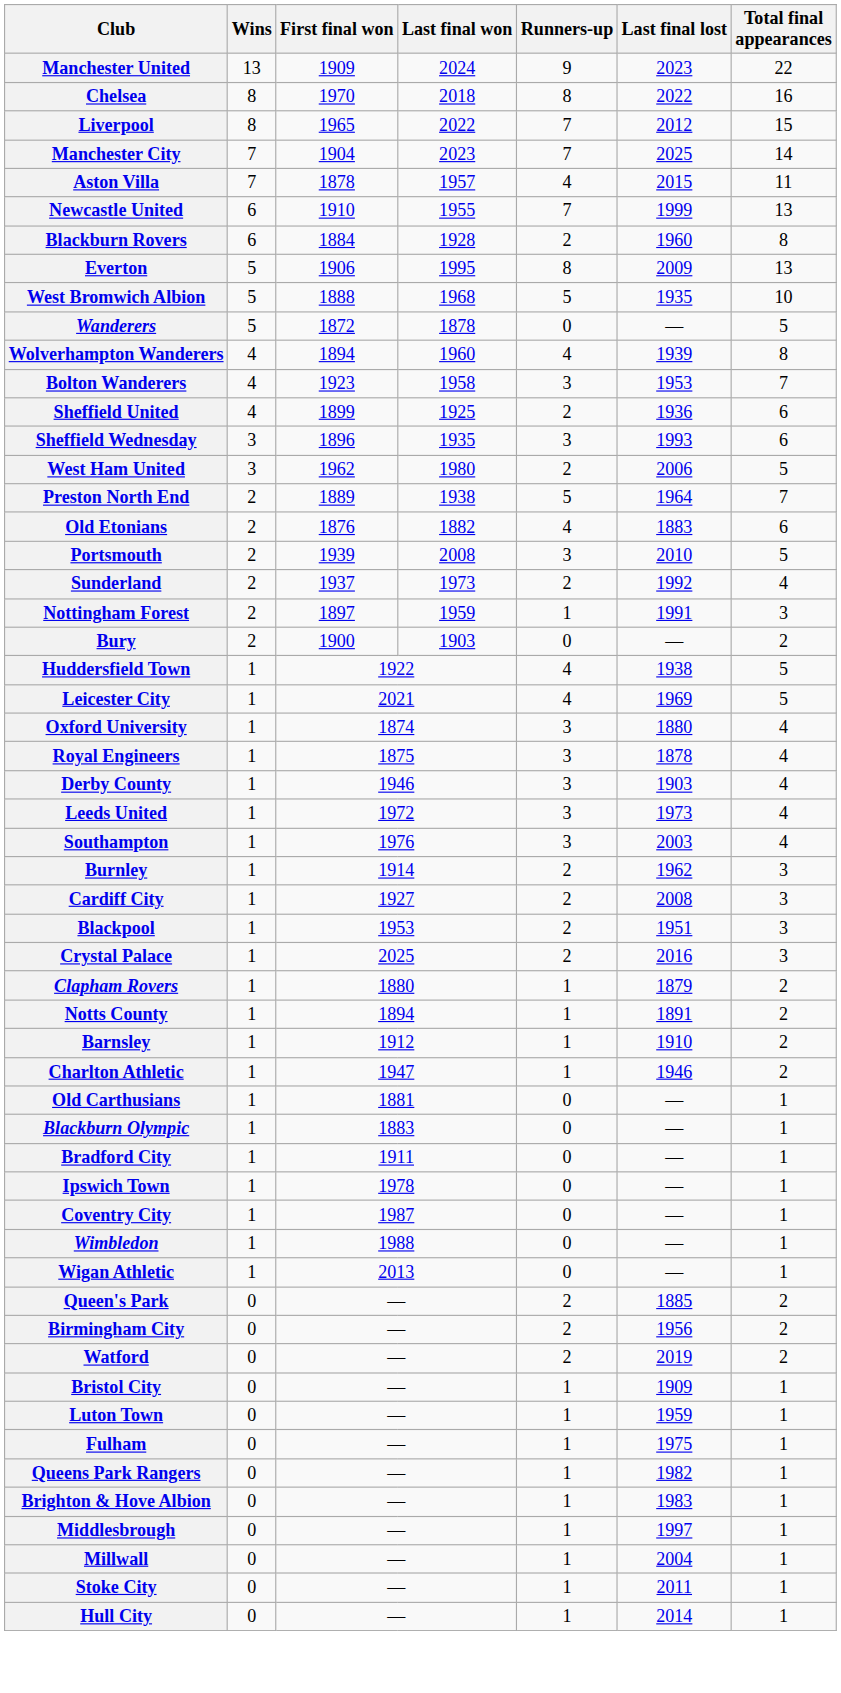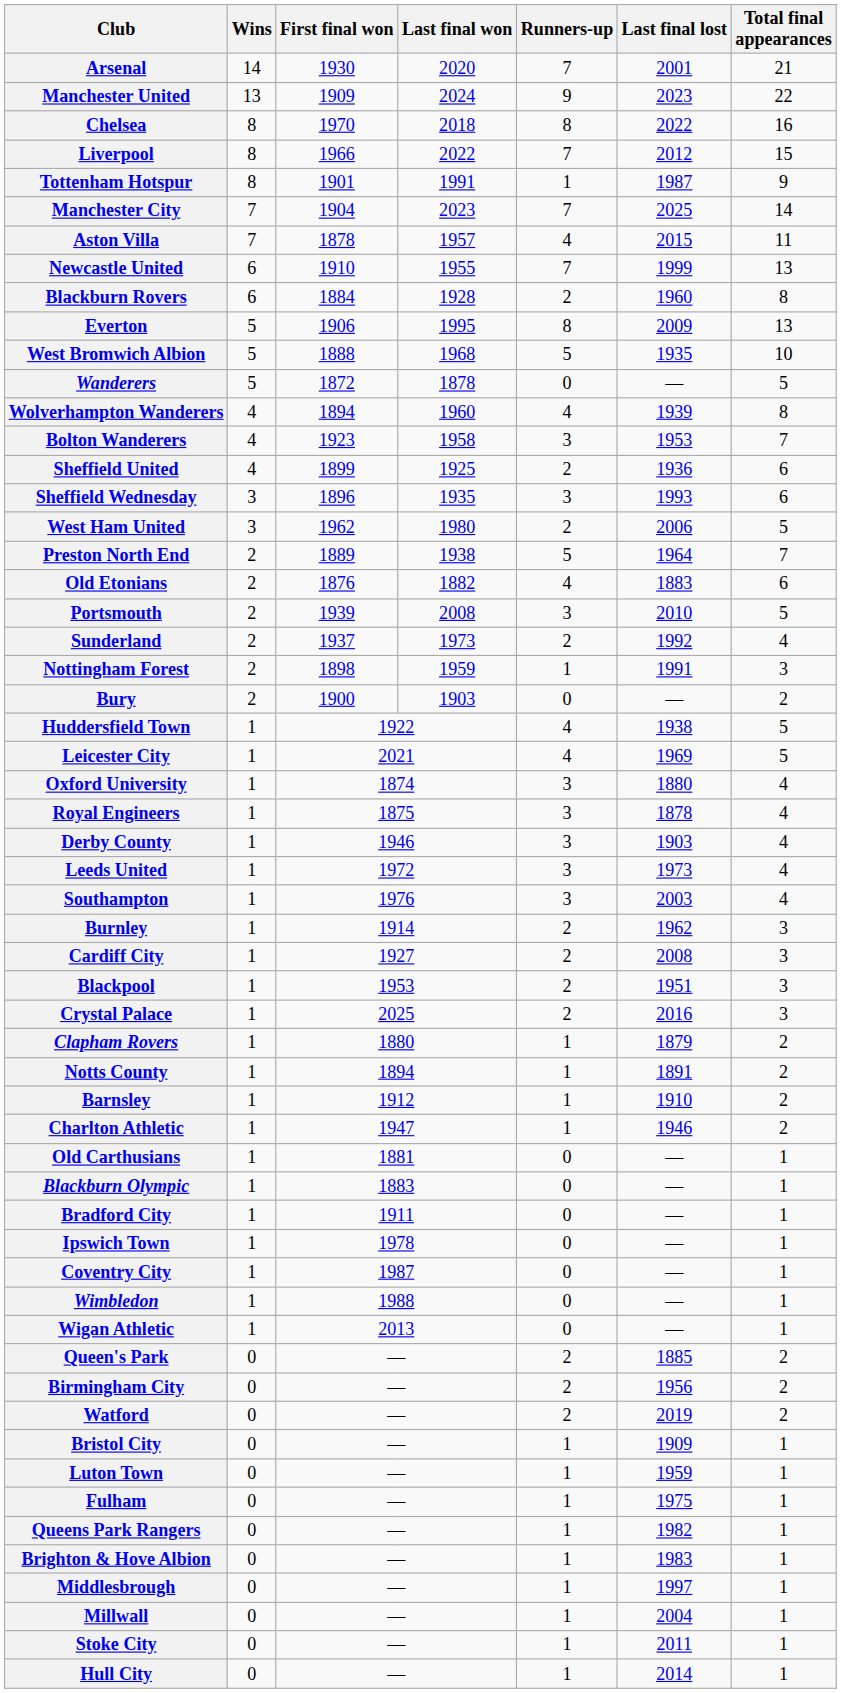 <table class="wikitable sortable plainrowheaders" style="text-align:center">
 <tr>
 <th scope="col">Club</th>
 <th scope="col">Wins</th>
 <th scope="col">First final won</th>
 <th scope="col">Last final won</th>
 <th scope="col">Runners-up</th>
 <th scope="col">Last final lost</th>
 <th scope="col">Total final<br>appearances</th>
+</tr>
+<tr>
+<th scope="row"><a href='#'>Arsenal</a></th>
+<td>14</td>
+<td><a href='#'>1930</a></td>
+<td><a href='#'>2020</a></td>
+<td>7</td>
+<td><a href='#'>2001</a></td>
+<td>21</td>
 </tr>
 <tr>
 <th scope="row"><a href='#'>Manchester United</a></th>
 <td>13</td>
 <td><a href='#'>1909</a></td>
 <td><a href='#'>2024</a></td>
 <td>9</td>
 <td><a href='#'>2023</a></td>
 <td>22</td>
 </tr>
 <tr>
 <th scope="row"><a href='#'>Chelsea</a></th>
 <td>8</td>
 <td><a href='#'>1970</a></td>
 <td><a href='#'>2018</a></td>
 <td>8</td>
 <td><a href='#'>2022</a></td>
 <td>16</td>
 </tr>
 <tr>
 <th scope="row"><a href='#'>Liverpool</a></th>
 <td>8</td>
-<td><a href='#'>1965</a></td>
+<td><a href='#'>1966</a></td>
 <td><a href='#'>2022</a></td>
 <td>7</td>
 <td><a href='#'>2012</a></td>
 <td>15</td>
+</tr>
+<tr>
+<th scope="row"><a href='#'>Tottenham Hotspur</a></th>
+<td>8</td>
+<td><a href='#'>1901</a></td>
+<td><a href='#'>1991</a></td>
+<td>1</td>
+<td><a href='#'>1987</a></td>
+<td>9</td>
 </tr>
 <tr>
 <th scope="row"><a href='#'>Manchester City</a></th>
 <td>7</td>
 <td><a href='#'>1904</a></td>
 <td><a href='#'>2023</a></td>
 <td>7</td>
 <td><a href='#'>2025</a></td>
 <td>14</td>
 </tr>
 <tr>
 <th scope="row"><a href='#'>Aston Villa</a></th>
 <td>7</td>
 <td><a href='#'>1878</a></td>
 <td><a href='#'>1957</a></td>
 <td>4</td>
 <td><a href='#'>2015</a></td>
 <td>11</td>
 </tr>
 <tr>
 <th scope="row"><a href='#'>Newcastle United</a></th>
 <td>6</td>
 <td><a href='#'>1910</a></td>
 <td><a href='#'>1955</a></td>
 <td>7</td>
 <td><a href='#'>1999</a></td>
 <td>13</td>
 </tr>
 <tr>
 <th scope="row"><a href='#'>Blackburn Rovers</a></th>
 <td>6</td>
 <td><a href='#'>1884</a></td>
 <td><a href='#'>1928</a></td>
 <td>2</td>
 <td><a href='#'>1960</a></td>
 <td>8</td>
 </tr>
 <tr>
 <th scope="row"><a href='#'>Everton</a></th>
 <td>5</td>
 <td><a href='#'>1906</a></td>
 <td><a href='#'>1995</a></td>
 <td>8</td>
 <td><a href='#'>2009</a></td>
 <td>13</td>
 </tr>
 <tr>
 <th scope="row"><a href='#'>West Bromwich Albion</a></th>
 <td>5</td>
 <td><a href='#'>1888</a></td>
 <td><a href='#'>1968</a></td>
 <td>5</td>
 <td><a href='#'>1935</a></td>
 <td>10</td>
 </tr>
 <tr>
 <th scope="row"><em><a href='#'>Wanderers</a></em></th>
 <td>5</td>
 <td><a href='#'>1872</a></td>
 <td><a href='#'>1878</a></td>
 <td>0</td>
 <td>—</td>
 <td>5</td>
 </tr>
 <tr>
 <th scope="row"><a href='#'>Wolverhampton Wanderers</a></th>
 <td>4</td>
 <td><a href='#'>1894</a></td>
 <td><a href='#'>1960</a></td>
 <td>4</td>
 <td><a href='#'>1939</a></td>
 <td>8</td>
 </tr>
 <tr>
 <th scope="row"><a href='#'>Bolton Wanderers</a></th>
 <td>4</td>
 <td><a href='#'>1923</a></td>
 <td><a href='#'>1958</a></td>
 <td>3</td>
 <td><a href='#'>1953</a></td>
 <td>7</td>
 </tr>
 <tr>
 <th scope="row"><a href='#'>Sheffield United</a></th>
 <td>4</td>
 <td><a href='#'>1899</a></td>
 <td><a href='#'>1925</a></td>
 <td>2</td>
 <td><a href='#'>1936</a></td>
 <td>6</td>
 </tr>
 <tr>
 <th scope="row"><a href='#'>Sheffield Wednesday</a></th>
 <td>3</td>
 <td><a href='#'>1896</a></td>
 <td><a href='#'>1935</a></td>
 <td>3</td>
 <td><a href='#'>1993</a></td>
 <td>6</td>
 </tr>
 <tr>
 <th scope="row"><a href='#'>West Ham United</a></th>
 <td>3</td>
 <td><a href='#'>1962</a></td>
 <td><a href='#'>1980</a></td>
 <td>2</td>
 <td><a href='#'>2006</a></td>
 <td>5</td>
 </tr>
 <tr>
 <th scope="row"><a href='#'>Preston North End</a></th>
 <td>2</td>
 <td><a href='#'>1889</a></td>
 <td><a href='#'>1938</a></td>
 <td>5</td>
 <td><a href='#'>1964</a></td>
 <td>7</td>
 </tr>
 <tr>
 <th scope="row"><a href='#'>Old Etonians</a></th>
 <td>2</td>
 <td><a href='#'>1876</a></td>
 <td><a href='#'>1882</a></td>
 <td>4</td>
 <td><a href='#'>1883</a></td>
 <td>6</td>
 </tr>
 <tr>
 <th scope="row"><a href='#'>Portsmouth</a></th>
 <td>2</td>
 <td><a href='#'>1939</a></td>
 <td><a href='#'>2008</a></td>
 <td>3</td>
 <td><a href='#'>2010</a></td>
 <td>5</td>
 </tr>
 <tr>
 <th scope="row"><a href='#'>Sunderland</a></th>
 <td>2</td>
 <td><a href='#'>1937</a></td>
 <td><a href='#'>1973</a></td>
 <td>2</td>
 <td><a href='#'>1992</a></td>
 <td>4</td>
 </tr>
 <tr>
 <th scope="row"><a href='#'>Nottingham Forest</a></th>
 <td>2</td>
-<td><a href='#'>1897</a></td>
+<td><a href='#'>1898</a></td>
 <td><a href='#'>1959</a></td>
 <td>1</td>
 <td><a href='#'>1991</a></td>
 <td>3</td>
 </tr>
 <tr>
 <th scope="row"><a href='#'>Bury</a></th>
 <td>2</td>
 <td><a href='#'>1900</a></td>
 <td><a href='#'>1903</a></td>
 <td>0</td>
 <td>—</td>
 <td>2</td>
 </tr>
 <tr>
 <th scope="row"><a href='#'>Huddersfield Town</a></th>
 <td>1</td>
 <td colspan=2><a href='#'>1922</a></td>
 <td>4</td>
 <td><a href='#'>1938</a></td>
 <td>5</td>
 </tr>
 <tr>
 <th scope="row"><a href='#'>Leicester City</a></th>
 <td>1</td>
 <td colspan=2><a href='#'>2021</a></td>
 <td>4</td>
 <td><a href='#'>1969</a></td>
 <td>5</td>
 </tr>
 <tr>
 <th scope="row"><a href='#'>Oxford University</a></th>
 <td>1</td>
 <td colspan=2><a href='#'>1874</a></td>
 <td>3</td>
 <td><a href='#'>1880</a></td>
 <td>4</td>
 </tr>
 <tr>
 <th scope="row"><a href='#'>Royal Engineers</a></th>
 <td>1</td>
 <td colspan=2><a href='#'>1875</a></td>
 <td>3</td>
 <td><a href='#'>1878</a></td>
 <td>4</td>
 </tr>
 <tr>
 <th scope="row"><a href='#'>Derby County</a></th>
 <td>1</td>
 <td colspan=2><a href='#'>1946</a></td>
 <td>3</td>
 <td><a href='#'>1903</a></td>
 <td>4</td>
 </tr>
 <tr>
 <th scope="row"><a href='#'>Leeds United</a></th>
 <td>1</td>
 <td colspan=2><a href='#'>1972</a></td>
 <td>3</td>
 <td><a href='#'>1973</a></td>
 <td>4</td>
 </tr>
 <tr>
 <th scope="row"><a href='#'>Southampton</a></th>
 <td>1</td>
 <td colspan=2><a href='#'>1976</a></td>
 <td>3</td>
 <td><a href='#'>2003</a></td>
 <td>4</td>
 </tr>
 <tr>
 <th scope="row"><a href='#'>Burnley</a></th>
 <td>1</td>
 <td colspan=2><a href='#'>1914</a></td>
 <td>2</td>
 <td><a href='#'>1962</a></td>
 <td>3</td>
 </tr>
 <tr>
 <th scope="row"><a href='#'>Cardiff City</a></th>
 <td>1</td>
 <td colspan=2><a href='#'>1927</a></td>
 <td>2</td>
 <td><a href='#'>2008</a></td>
 <td>3</td>
 </tr>
 <tr>
 <th scope="row"><a href='#'>Blackpool</a></th>
 <td>1</td>
 <td colspan=2><a href='#'>1953</a></td>
 <td>2</td>
 <td><a href='#'>1951</a></td>
 <td>3</td>
 </tr>
 <tr>
 <th scope="row"><a href='#'>Crystal Palace</a></th>
 <td>1</td>
 <td colspan=2><a href='#'>2025</a></td>
 <td>2</td>
 <td><a href='#'>2016</a></td>
 <td>3</td>
 </tr>
 <tr>
 <th scope="row"><em><a href='#'>Clapham Rovers</a></em></th>
 <td>1</td>
 <td colspan=2><a href='#'>1880</a></td>
 <td>1</td>
 <td><a href='#'>1879</a></td>
 <td>2</td>
 </tr>
 <tr>
 <th scope="row"><a href='#'>Notts County</a></th>
 <td>1</td>
 <td colspan=2><a href='#'>1894</a></td>
 <td>1</td>
 <td><a href='#'>1891</a></td>
 <td>2</td>
 </tr>
 <tr>
 <th scope="row"><a href='#'>Barnsley</a></th>
 <td>1</td>
 <td colspan=2><a href='#'>1912</a></td>
 <td>1</td>
 <td><a href='#'>1910</a></td>
 <td>2</td>
 </tr>
 <tr>
 <th scope="row"><a href='#'>Charlton Athletic</a></th>
 <td>1</td>
 <td colspan=2><a href='#'>1947</a></td>
 <td>1</td>
 <td><a href='#'>1946</a></td>
 <td>2</td>
 </tr>
 <tr>
 <th scope="row"><a href='#'>Old Carthusians</a></th>
 <td>1</td>
 <td colspan=2><a href='#'>1881</a></td>
 <td>0</td>
 <td>—</td>
 <td>1</td>
 </tr>
 <tr>
 <th scope="row"><em><a href='#'>Blackburn Olympic</a></em></th>
 <td>1</td>
 <td colspan=2><a href='#'>1883</a></td>
 <td>0</td>
 <td>—</td>
 <td>1</td>
 </tr>
 <tr>
 <th scope="row"><a href='#'>Bradford City</a></th>
 <td>1</td>
 <td colspan=2><a href='#'>1911</a></td>
 <td>0</td>
 <td>—</td>
 <td>1</td>
 </tr>
 <tr>
 <th scope="row"><a href='#'>Ipswich Town</a></th>
 <td>1</td>
 <td colspan=2><a href='#'>1978</a></td>
 <td>0</td>
 <td>—</td>
 <td>1</td>
 </tr>
 <tr>
 <th scope="row"><a href='#'>Coventry City</a></th>
 <td>1</td>
 <td colspan=2><a href='#'>1987</a></td>
 <td>0</td>
 <td>—</td>
 <td>1</td>
 </tr>
 <tr>
 <th scope="row"><em><a href='#'>Wimbledon</a></em></th>
 <td>1</td>
 <td colspan=2><a href='#'>1988</a></td>
 <td>0</td>
 <td>—</td>
 <td>1</td>
 </tr>
 <tr>
 <th scope="row"><a href='#'>Wigan Athletic</a></th>
 <td>1</td>
 <td colspan=2><a href='#'>2013</a></td>
 <td>0</td>
 <td>—</td>
 <td>1</td>
 </tr>
 <tr>
 <th scope="row"><a href='#'>Queen's Park</a></th>
 <td>0</td>
 <td colspan=2>—</td>
 <td>2</td>
 <td><a href='#'>1885</a></td>
 <td>2</td>
 </tr>
 <tr>
 <th scope="row"><a href='#'>Birmingham City</a></th>
 <td>0</td>
 <td colspan=2>—</td>
 <td>2</td>
 <td><a href='#'>1956</a></td>
 <td>2</td>
 </tr>
 <tr>
 <th scope="row"><a href='#'>Watford</a></th>
 <td>0</td>
 <td colspan=2>—</td>
 <td>2</td>
 <td><a href='#'>2019</a></td>
 <td>2</td>
 </tr>
 <tr>
 <th scope="row"><a href='#'>Bristol City</a></th>
 <td>0</td>
 <td colspan=2>—</td>
 <td>1</td>
 <td><a href='#'>1909</a></td>
 <td>1</td>
 </tr>
 <tr>
 <th scope="row"><a href='#'>Luton Town</a></th>
 <td>0</td>
 <td colspan=2>—</td>
 <td>1</td>
 <td><a href='#'>1959</a></td>
 <td>1</td>
 </tr>
 <tr>
 <th scope="row"><a href='#'>Fulham</a></th>
 <td>0</td>
 <td colspan=2>—</td>
 <td>1</td>
 <td><a href='#'>1975</a></td>
 <td>1</td>
 </tr>
 <tr>
 <th scope="row"><a href='#'>Queens Park Rangers</a></th>
 <td>0</td>
 <td colspan=2>—</td>
 <td>1</td>
 <td><a href='#'>1982</a></td>
 <td>1</td>
 </tr>
 <tr>
 <th scope="row"><a href='#'>Brighton & Hove Albion</a></th>
 <td>0</td>
 <td colspan=2>—</td>
 <td>1</td>
 <td><a href='#'>1983</a></td>
 <td>1</td>
 </tr>
 <tr>
 <th scope="row"><a href='#'>Middlesbrough</a></th>
 <td>0</td>
 <td colspan=2>—</td>
 <td>1</td>
 <td><a href='#'>1997</a></td>
 <td>1</td>
 </tr>
 <tr>
 <th scope="row"><a href='#'>Millwall</a></th>
 <td>0</td>
 <td colspan=2>—</td>
 <td>1</td>
 <td><a href='#'>2004</a></td>
 <td>1</td>
 </tr>
 <tr>
 <th scope="row"><a href='#'>Stoke City</a></th>
 <td>0</td>
 <td colspan=2>—</td>
 <td>1</td>
 <td><a href='#'>2011</a></td>
 <td>1</td>
 </tr>
 <tr>
 <th scope="row"><a href='#'>Hull City</a></th>
 <td>0</td>
 <td colspan=2>—</td>
 <td>1</td>
 <td><a href='#'>2014</a></td>
 <td>1</td>
 </tr>
 </table>
